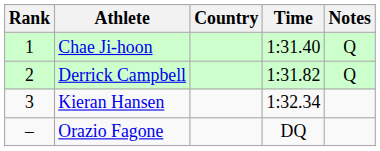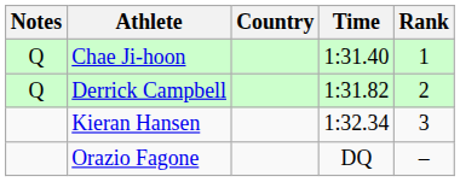 <table class="wikitable" style="text-align:center">
 <tr>
-<th>Rank</th>
+<th>Notes</th>
 <th>Athlete</th>
 <th>Country</th>
 <th>Time</th>
-<th>Notes</th>
+<th>Rank</th>
 </tr>
 <tr bgcolor=ccffcc>
-<td>1</td>
+<td>Q</td>
 <td align=left><a href='#'>Chae Ji-hoon</a></td>
 <td align=left></td>
 <td>1:31.40</td>
-<td>Q</td>
+<td>1</td>
 </tr>
 <tr bgcolor=ccffcc>
-<td>2</td>
+<td>Q</td>
 <td align=left><a href='#'>Derrick Campbell</a></td>
 <td align=left></td>
 <td>1:31.82</td>
-<td>Q</td>
+<td>2</td>
 </tr>
 <tr>
-<td>3</td>
+<td></td>
 <td align=left><a href='#'>Kieran Hansen</a></td>
 <td align=left></td>
 <td>1:32.34</td>
-<td></td>
+<td>3</td>
 </tr>
 <tr>
-<td>–</td>
+<td></td>
 <td align=left><a href='#'>Orazio Fagone</a></td>
 <td align=left></td>
 <td>DQ</td>
-<td></td>
+<td>–</td>
 </tr>
 </table>
